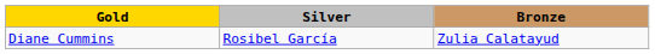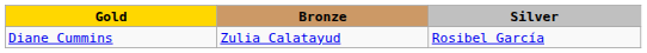 <table class="wikitable" style="text-align:left">
 <tr align="center">
 <td width=200 bgcolor=gold><strong>Gold</strong></td>
+<td width=200 bgcolor=CC9966><strong>Bronze</strong></td>
 <td width=200 bgcolor=silver><strong>Silver</strong></td>
-<td width=200 bgcolor=CC9966><strong>Bronze</strong></td>
 </tr>
 <tr>
 <td><a href='#'>Diane Cummins</a><br><em></em></td>
+<td><a href='#'>Zulia Calatayud</a><br><em></em></td>
 <td><a href='#'>Rosibel García</a><br><em></em></td>
-<td><a href='#'>Zulia Calatayud</a><br><em></em></td>
 </tr>
 </table>
